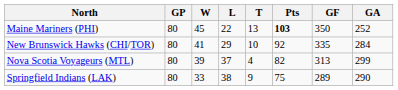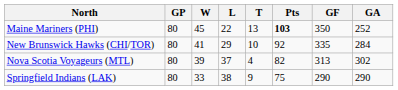 <table class="wikitable">
 <tr>
 <th bgcolor="#DDDDFF" width="30%">North</th>
 <th bgcolor="#DDDDFF" width="5%">GP</th>
 <th bgcolor="#DDDDFF" width="5%">W</th>
 <th bgcolor="#DDDDFF" width="5%">L</th>
 <th bgcolor="#DDDDFF" width="5%">T</th>
 <th bgcolor="#DDDDFF" width="7.5%">Pts</th>
 <th bgcolor="#DDDDFF" width="7.5%">GF</th>
 <th bgcolor="#DDDDFF" width="7.5%">GA</th>
 </tr>
 <tr>
 <td><a href='#'>Maine Mariners</a> (<a href='#'>PHI</a>)</td>
 <td>80</td>
 <td>45</td>
 <td>22</td>
 <td>13</td>
 <td><strong>103</strong></td>
 <td>350</td>
 <td>252</td>
 </tr>
 <tr>
 <td><a href='#'>New Brunswick Hawks</a> (<a href='#'>CHI</a>/<a href='#'>TOR</a>)</td>
 <td>80</td>
 <td>41</td>
 <td>29</td>
 <td>10</td>
 <td>92</td>
 <td>335</td>
 <td>284</td>
 </tr>
 <tr>
 <td><a href='#'>Nova Scotia Voyageurs</a> (<a href='#'>MTL</a>)</td>
 <td>80</td>
 <td>39</td>
 <td>37</td>
 <td>4</td>
 <td>82</td>
 <td>313</td>
-<td>299</td>
+<td>302</td>
 </tr>
 <tr>
 <td><a href='#'>Springfield Indians</a> (<a href='#'>LAK</a>)</td>
 <td>80</td>
 <td>33</td>
 <td>38</td>
 <td>9</td>
 <td>75</td>
-<td>289</td>
+<td>290</td>
 <td>290</td>
 </tr>
 </table>
